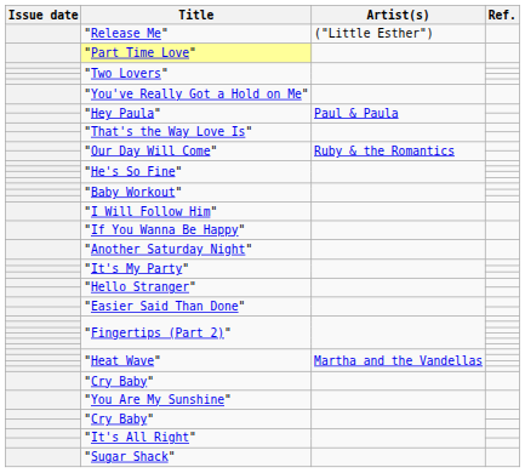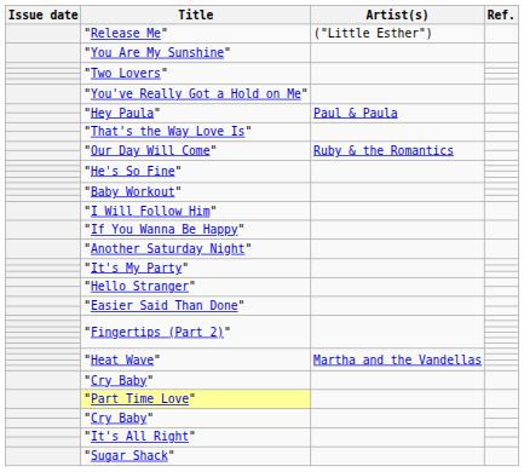 <table class="wikitable sortable plainrowheaders">
 <tr>
 <th scope=col>Issue date</th>
 <th scope=col>Title</th>
 <th scope=col>Artist(s)</th>
 <th scope=col class=unsortable>Ref.</th>
 </tr>
 <tr>
 <th scope=row></th>
 <td>"<a href='#'>Release Me</a>"</td>
 <td> ("Little Esther")</td>
 <td align=center></td>
 </tr>
 <tr>
 <th scope=row></th>
-<td bgcolor=#FFFF99>"<a href='#'>Part Time Love</a>" </td>
+<td>"<a href='#'>You Are My Sunshine</a>"</td>
 <td></td>
 <td align=center></td>
 </tr>
 <tr>
 <th scope=row></th>
 <td rowspan="4">"<a href='#'>Two Lovers</a>"</td>
 <td rowspan="4"></td>
 <td align=center></td>
 </tr>
 <tr>
 <th scope=row></th>
 <td align=center></td>
 </tr>
 <tr>
 <th scope=row></th>
 <td align=center></td>
 </tr>
 <tr>
 <th scope=row></th>
 <td align=center></td>
 </tr>
 <tr>
 <th scope=row></th>
 <td>"<a href='#'>You've Really Got a Hold on Me</a>"</td>
 <td></td>
 <td align=center></td>
 </tr>
 <tr>
 <th scope=row></th>
 <td rowspan="2">"<a href='#'>Hey Paula</a>"</td>
 <td rowspan="2"><a href='#'>Paul & Paula</a></td>
 <td align=center></td>
 </tr>
 <tr>
 <th scope=row></th>
 <td align=center></td>
 </tr>
 <tr>
 <th scope=row></th>
 <td rowspan="2">"<a href='#'>That's the Way Love Is</a>"</td>
 <td rowspan="2"></td>
 <td align=center></td>
 </tr>
 <tr>
 <th scope=row></th>
 <td align=center></td>
 </tr>
 <tr>
 <th scope=row></th>
 <td rowspan="2">"<a href='#'>Our Day Will Come</a>"</td>
 <td rowspan="2"><a href='#'>Ruby & the Romantics</a></td>
 <td align=center></td>
 </tr>
 <tr>
 <th scope=row></th>
 <td align=center></td>
 </tr>
 <tr>
 <th scope=row></th>
 <td rowspan="4">"<a href='#'>He's So Fine</a>"</td>
 <td rowspan="4"></td>
 <td align=center></td>
 </tr>
 <tr>
 <th scope=row></th>
 <td align=center></td>
 </tr>
 <tr>
 <th scope=row></th>
 <td align=center></td>
 </tr>
 <tr>
 <th scope=row></th>
 <td align=center></td>
 </tr>
 <tr>
 <th scope=row></th>
 <td rowspan="3">"<a href='#'>Baby Workout</a>"</td>
 <td rowspan="3"></td>
 <td align=center></td>
 </tr>
 <tr>
 <th scope=row></th>
 <td align=center></td>
 </tr>
 <tr>
 <th scope=row></th>
 <td align=center></td>
 </tr>
 <tr>
 <th scope=row></th>
 <td>"<a href='#'>I Will Follow Him</a>"</td>
 <td></td>
 <td align=center></td>
 </tr>
 <tr>
 <th scope=row></th>
 <td>"<a href='#'>If You Wanna Be Happy</a>"</td>
 <td></td>
 <td align=center></td>
 </tr>
 <tr>
 <th scope=row></th>
 <td>"<a href='#'>Another Saturday Night</a>"</td>
 <td></td>
 <td align=center></td>
 </tr>
 <tr>
 <th scope=row></th>
 <td rowspan="3">"<a href='#'>It's My Party</a>"</td>
 <td rowspan="3"></td>
 <td align=center></td>
 </tr>
 <tr>
 <th scope=row></th>
 <td align=center></td>
 </tr>
 <tr>
 <th scope=row></th>
 <td align=center></td>
 </tr>
 <tr>
 <th scope=row></th>
 <td rowspan="2">"<a href='#'>Hello Stranger</a>"</td>
 <td rowspan="2"></td>
 <td align=center></td>
 </tr>
 <tr>
 <th scope=row></th>
 <td align=center></td>
 </tr>
 <tr>
 <th scope=row></th>
 <td rowspan="2">"<a href='#'>Easier Said Than Done</a>"</td>
 <td rowspan="2"></td>
 <td align=center></td>
 </tr>
 <tr>
 <th scope=row></th>
 <td align=center></td>
 </tr>
 <tr>
 <th scope=row></th>
 <td rowspan="6">"<a href='#'>Fingertips (Part 2)</a>"</td>
 <td rowspan="6"></td>
 <td align=center></td>
 </tr>
 <tr>
 <th scope=row></th>
 <td align=center></td>
 </tr>
 <tr>
 <th scope=row></th>
 <td align=center></td>
 </tr>
 <tr>
 <th scope=row></th>
 <td align=center></td>
 </tr>
 <tr>
 <th scope=row></th>
 <td align=center></td>
 </tr>
 <tr>
 <th scope=row></th>
 <td align=center></td>
 </tr>
 <tr>
 <th scope=row></th>
 <td rowspan="4">"<a href='#'>Heat Wave</a>"</td>
 <td rowspan="4"><a href='#'>Martha and the Vandellas</a></td>
 <td align=center></td>
 </tr>
 <tr>
 <th scope=row></th>
 <td align=center></td>
 </tr>
 <tr>
 <th scope=row></th>
 <td align=center></td>
 </tr>
 <tr>
 <th scope=row></th>
 <td align=center></td>
 </tr>
 <tr>
 <th scope=row></th>
 <td>"<a href='#'>Cry Baby</a>"</td>
 <td></td>
 <td align=center></td>
 </tr>
 <tr>
 <th scope=row></th>
-<td>"<a href='#'>You Are My Sunshine</a>"</td>
+<td bgcolor=#FFFF99>"<a href='#'>Part Time Love</a>" </td>
 <td></td>
 <td align=center></td>
 </tr>
 <tr>
 <th scope=row></th>
 <td rowspan="2">"<a href='#'>Cry Baby</a>"</td>
 <td rowspan="2"></td>
 <td align=center></td>
 </tr>
 <tr>
 <th scope=row></th>
 <td align=center></td>
 </tr>
 <tr>
 <th scope=row></th>
 <td rowspan="2">"<a href='#'>It's All Right</a>"</td>
 <td rowspan="2"></td>
 <td align=center></td>
 </tr>
 <tr>
 <th scope=row></th>
 <td align=center></td>
 </tr>
 <tr>
 <th scope=row></th>
 <td>"<a href='#'>Sugar Shack</a>"</td>
 <td></td>
 <td align=center></td>
 </tr>
 </table>
